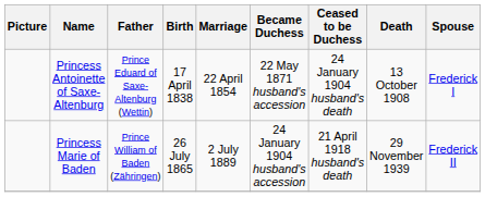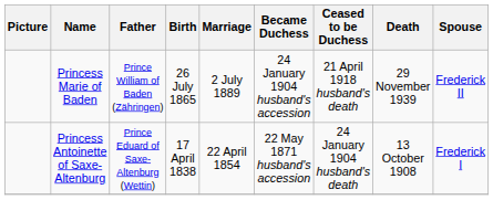 <table width=95% class="wikitable">
 <tr>
 <th width = "8%">Picture</th>
 <th width = "10%">Name</th>
 <th width = "9%">Father</th>
 <th width = "10%">Birth</th>
 <th width = "9%">Marriage</th>
 <th width = "9%">Became Duchess</th>
 <th width = "9%">Ceased to be Duchess</th>
 <th width = "9%">Death</th>
 <th width = "6%">Spouse</th>
 </tr>
 <tr>
 <td align="center"></td>
+<td align="center"><a href='#'>Princess Marie of Baden</a></td>
+<td align="center"><small><a href='#'>Prince William of Baden</a><br>(<a href='#'>Zähringen</a>)</small></td>
+<td align="center">26 July 1865</td>
+<td align="center">2 July 1889</td>
+<td align="center">24 January 1904<br><em>husband's accession</em></td>
+<td align="center">21 April 1918<br><em>husband's death</em></td>
+<td align="center">29 November 1939</td>
+<td align="center"><a href='#'>Frederick II</a></td>
+</tr>
+<tr>
+<td align="center"></td>
 <td align="center"><a href='#'>Princess Antoinette of Saxe-Altenburg</a></td>
 <td align="center"><small><a href='#'>Prince Eduard of Saxe-Altenburg</a><br>(<a href='#'>Wettin</a>)</small></td>
 <td align="center">17 April 1838</td>
 <td align="center">22 April 1854</td>
 <td align="center">22 May 1871<br><em>husband's accession</em></td>
 <td align="center">24 January 1904<br><em>husband's death</em></td>
 <td align="center">13 October 1908</td>
 <td align="center"><a href='#'>Frederick I</a></td>
 </tr>
 <tr>
-<td align="center"></td>
-<td align="center"><a href='#'>Princess Marie of Baden</a></td>
-<td align="center"><small><a href='#'>Prince William of Baden</a><br>(<a href='#'>Zähringen</a>)</small></td>
-<td align="center">26 July 1865</td>
-<td align="center">2 July 1889</td>
-<td align="center">24 January 1904<br><em>husband's accession</em></td>
-<td align="center">21 April 1918<br><em>husband's death</em></td>
-<td align="center">29 November 1939</td>
-<td align="center"><a href='#'>Frederick II</a></td>
-</tr>
-<tr>
 </tr>
 </table>
